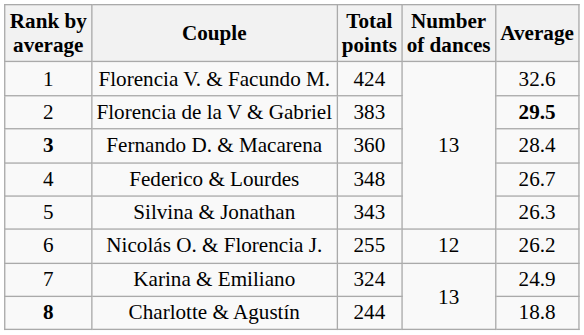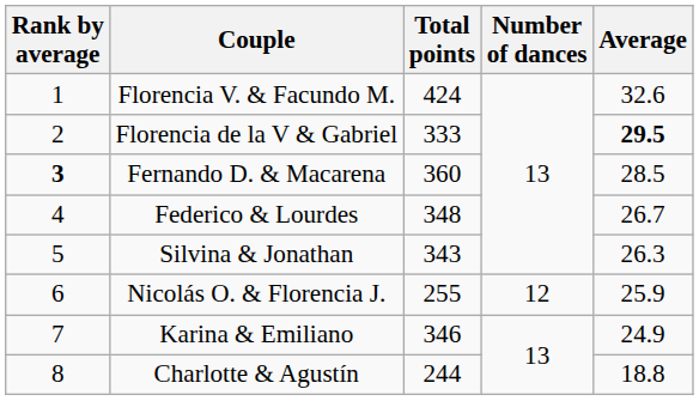 <table class="wikitable sortable" style="margin:auto; text-align:center">
 <tr>
 <th>Rank by<br>average</th>
 <th>Couple</th>
 <th>Total<br>points</th>
 <th>Number<br>of dances</th>
 <th>Average</th>
 </tr>
 <tr>
 <td>1</td>
 <td>Florencia V. & Facundo M.</td>
 <td>424</td>
 <td rowspan="5">13</td>
 <td>32.6</td>
 </tr>
 <tr>
 <td>2</td>
 <td>Florencia de la V & Gabriel</td>
-<td>383</td>
+<td>333</td>
 <td><strong>29.5</strong></td>
 </tr>
 <tr>
 <td><strong>3</strong></td>
 <td>Fernando D. & Macarena</td>
 <td>360</td>
-<td>28.4</td>
+<td>28.5</td>
 </tr>
 <tr>
 <td>4</td>
 <td>Federico & Lourdes</td>
 <td>348</td>
 <td>26.7</td>
 </tr>
 <tr>
 <td>5</td>
 <td>Silvina & Jonathan</td>
 <td>343</td>
 <td>26.3</td>
 </tr>
 <tr>
 <td>6</td>
 <td>Nicolás O. & Florencia J.</td>
 <td>255</td>
 <td>12</td>
-<td>26.2</td>
+<td>25.9</td>
 </tr>
 <tr>
 <td>7</td>
 <td>Karina & Emiliano</td>
-<td>324</td>
+<td>346</td>
 <td rowspan="2">13</td>
 <td>24.9</td>
 </tr>
 <tr>
-<td><strong>8</strong></td>
+<td>8</td>
 <td>Charlotte & Agustín</td>
 <td>244</td>
 <td>18.8</td>
 </tr>
 </table>
